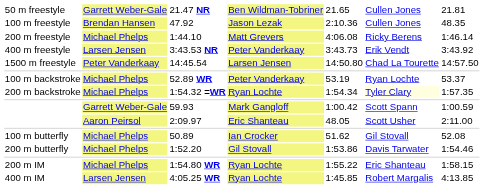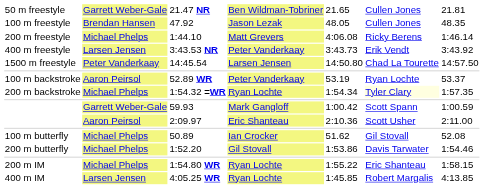 <table>
 <tr valign="top">
 <td>50 m freestyle</td>
 <td bgcolor=#F3F781><a href='#'>Garrett Weber-Gale</a></td>
 <td>21.47 <strong><a href='#'>NR</a></strong></td>
 <td bgcolor=#F3F781><a href='#'>Ben Wildman-Tobriner</a></td>
 <td>21.65</td>
 <td><a href='#'>Cullen Jones</a></td>
 <td>21.81</td>
 </tr>
 <tr valign="top">
 <td>100 m freestyle</td>
 <td bgcolor=#F3F781><a href='#'>Brendan Hansen</a></td>
 <td>47.92</td>
 <td bgcolor=#F3F781><a href='#'>Jason Lezak</a></td>
-<td>2:10.36</td>
+<td>48.05</td>
 <td><a href='#'>Cullen Jones</a></td>
 <td>48.35</td>
 </tr>
 <tr valign="top">
 <td>200 m freestyle</td>
 <td bgcolor=#F3F781><a href='#'>Michael Phelps</a></td>
 <td>1:44.10</td>
 <td bgcolor=#F3F781><a href='#'>Matt Grevers</a></td>
 <td>4:06.08</td>
 <td><a href='#'>Ricky Berens</a></td>
 <td>1:46.14</td>
 </tr>
 <tr valign="top">
 <td>400 m freestyle</td>
 <td bgcolor=#F3F781><a href='#'>Larsen Jensen</a></td>
 <td>3:43.53 <strong><a href='#'>NR</a></strong></td>
 <td bgcolor=#F3F781><a href='#'>Peter Vanderkaay</a></td>
 <td>3:43.73</td>
 <td><a href='#'>Erik Vendt</a></td>
 <td>3:43.92</td>
 </tr>
 <tr valign="top">
 <td>1500 m freestyle</td>
 <td bgcolor=#F3F781><a href='#'>Peter Vanderkaay</a></td>
 <td>14:45.54</td>
 <td bgcolor=#F3F781><a href='#'>Larsen Jensen</a></td>
 <td>14:50.80</td>
 <td><a href='#'>Chad La Tourette</a></td>
 <td>14:57.50</td>
 </tr>
 <tr bgcolor=#DDDDDD>
 <td colspan=7></td>
 </tr>
 <tr valign="top">
 <td>100 m backstroke</td>
-<td bgcolor=#F3F781><a href='#'>Michael Phelps</a></td>
+<td bgcolor=#F3F781><a href='#'>Aaron Peirsol</a></td>
 <td>52.89 <strong><a href='#'>WR</a></strong></td>
 <td bgcolor=#F3F781><a href='#'>Peter Vanderkaay</a></td>
 <td>53.19</td>
 <td><a href='#'>Ryan Lochte</a></td>
 <td>53.37</td>
 </tr>
 <tr valign="top">
 <td>200 m backstroke</td>
 <td bgcolor=#F3F781><a href='#'>Michael Phelps</a></td>
 <td>1:54.32 <strong>=<a href='#'>WR</a></strong></td>
 <td bgcolor=#F3F781><a href='#'>Ryan Lochte</a></td>
 <td>1:54.34</td>
 <td style="background: lightyellow;"><a href='#'>Tyler Clary</a></td>
 <td>1:57.35</td>
 </tr>
 <tr bgcolor=#DDDDDD>
 <td colspan=7></td>
 </tr>
 <tr valign="top">
 <td></td>
 <td bgcolor=#F3F781><a href='#'>Garrett Weber-Gale</a></td>
 <td>59.93</td>
 <td bgcolor=#F3F781><a href='#'>Mark Gangloff</a></td>
 <td>1:00.42</td>
 <td><a href='#'>Scott Spann</a></td>
 <td>1:00.59</td>
 </tr>
 <tr valign="top">
 <td></td>
 <td bgcolor=#F3F781><a href='#'>Aaron Peirsol</a></td>
 <td>2:09.97</td>
 <td bgcolor=#F3F781><a href='#'>Eric Shanteau</a></td>
-<td>48.05</td>
+<td>2:10.36</td>
 <td><a href='#'>Scott Usher</a></td>
 <td>2:11.00</td>
 </tr>
 <tr bgcolor=#DDDDDD>
 <td colspan=7></td>
 </tr>
 <tr valign="top">
 <td>100 m butterfly</td>
 <td bgcolor=#F3F781><a href='#'>Michael Phelps</a></td>
 <td>50.89</td>
 <td bgcolor=#F3F781><a href='#'>Ian Crocker</a></td>
 <td>51.62</td>
 <td><a href='#'>Gil Stovall</a></td>
 <td>52.08</td>
 </tr>
 <tr valign="top">
 <td>200 m butterfly</td>
 <td bgcolor=#F3F781><a href='#'>Michael Phelps</a></td>
 <td>1:52.20</td>
 <td bgcolor=#F3F781><a href='#'>Gil Stovall</a></td>
 <td>1:53.86</td>
 <td><a href='#'>Davis Tarwater</a></td>
 <td>1:54.46</td>
 </tr>
 <tr bgcolor=#DDDDDD>
 <td colspan=7></td>
 </tr>
 <tr valign="top">
 <td>200 m IM</td>
 <td bgcolor=#F3F781><a href='#'>Michael Phelps</a></td>
 <td>1:54.80 <strong><a href='#'>WR</a></strong></td>
 <td bgcolor=#F3F781><a href='#'>Ryan Lochte</a></td>
 <td>1:55.22</td>
 <td><a href='#'>Eric Shanteau</a></td>
 <td>1:58.15</td>
 </tr>
 <tr valign="top">
 <td>400 m IM</td>
 <td bgcolor=#F3F781><a href='#'>Larsen Jensen</a></td>
 <td>4:05.25 <strong><a href='#'>WR</a></strong></td>
 <td bgcolor=#F3F781><a href='#'>Ryan Lochte</a></td>
 <td>1:45.85</td>
 <td><a href='#'>Robert Margalis</a></td>
 <td>4:13.85</td>
 </tr>
 </table>
